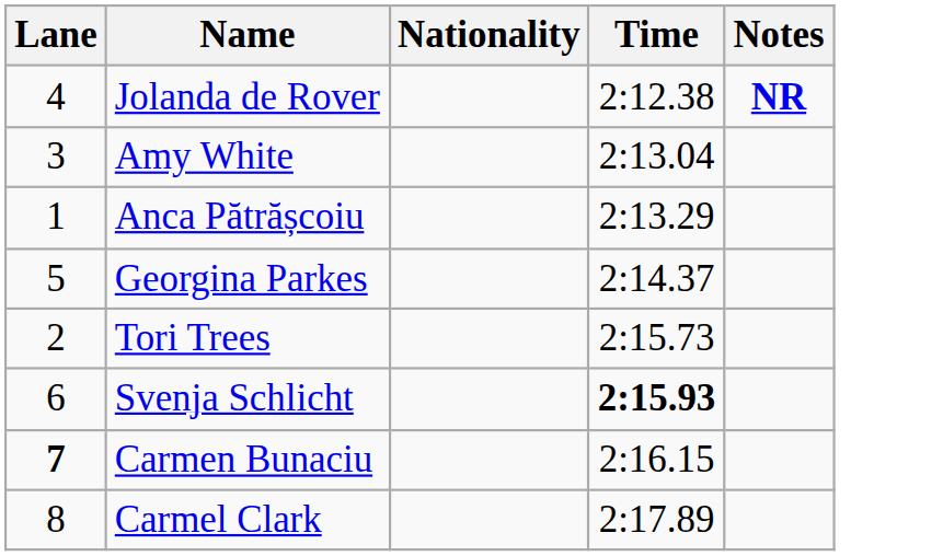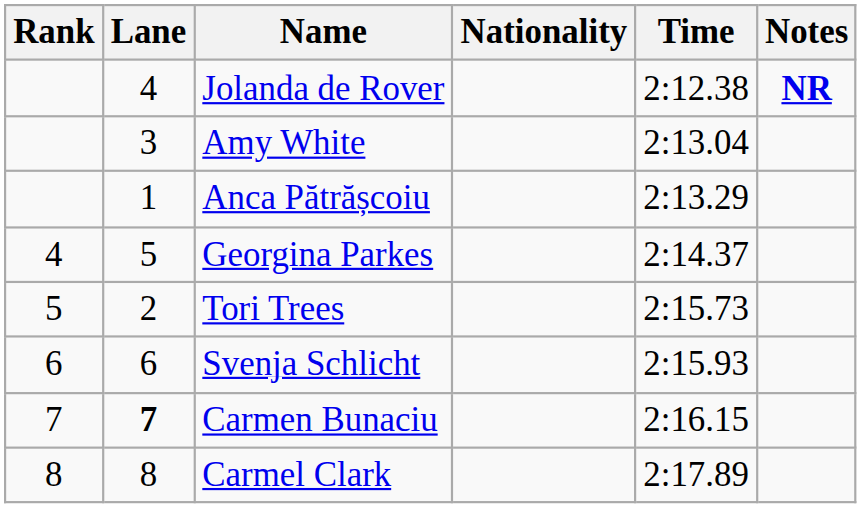 <table class="wikitable sortable" style="text-align:center">
 <tr>
+<th>Rank</th>
 <th>Lane</th>
 <th>Name</th>
 <th>Nationality</th>
 <th>Time</th>
 <th>Notes</th>
 </tr>
 <tr>
+<td></td>
 <td>4</td>
 <td align=left><a href='#'>Jolanda de Rover</a></td>
 <td align=left></td>
 <td>2:12.38</td>
 <td><strong><a href='#'>NR</a></strong></td>
 </tr>
 <tr>
+<td></td>
 <td>3</td>
 <td align=left><a href='#'>Amy White</a></td>
 <td align=left></td>
 <td>2:13.04</td>
 <td></td>
 </tr>
 <tr>
+<td></td>
 <td>1</td>
 <td align=left><a href='#'>Anca Pătrășcoiu</a></td>
 <td align=left></td>
 <td>2:13.29</td>
 <td></td>
 </tr>
 <tr>
+<td>4</td>
 <td>5</td>
 <td align=left><a href='#'>Georgina Parkes</a></td>
 <td align=left></td>
 <td>2:14.37</td>
 <td></td>
 </tr>
 <tr>
+<td>5</td>
 <td>2</td>
 <td align=left><a href='#'>Tori Trees</a></td>
 <td align=left></td>
 <td>2:15.73</td>
 <td></td>
 </tr>
 <tr>
 <td>6</td>
+<td>6</td>
 <td align=left><a href='#'>Svenja Schlicht</a></td>
 <td align=left></td>
-<td><strong>2:15.93</strong></td>
+<td>2:15.93</td>
 <td></td>
 </tr>
 <tr>
+<td>7</td>
 <td><strong>7</strong></td>
 <td align=left><a href='#'>Carmen Bunaciu</a></td>
 <td align=left></td>
 <td>2:16.15</td>
 <td></td>
 </tr>
 <tr>
 <td>8</td>
+<td>8</td>
 <td align=left><a href='#'>Carmel Clark</a></td>
 <td align=left></td>
 <td>2:17.89</td>
 <td></td>
 </tr>
 </table>
